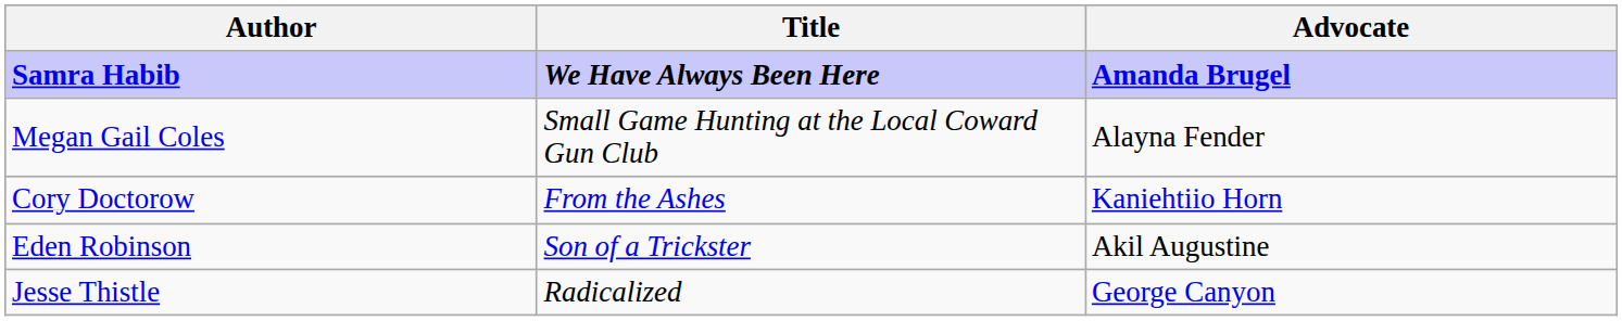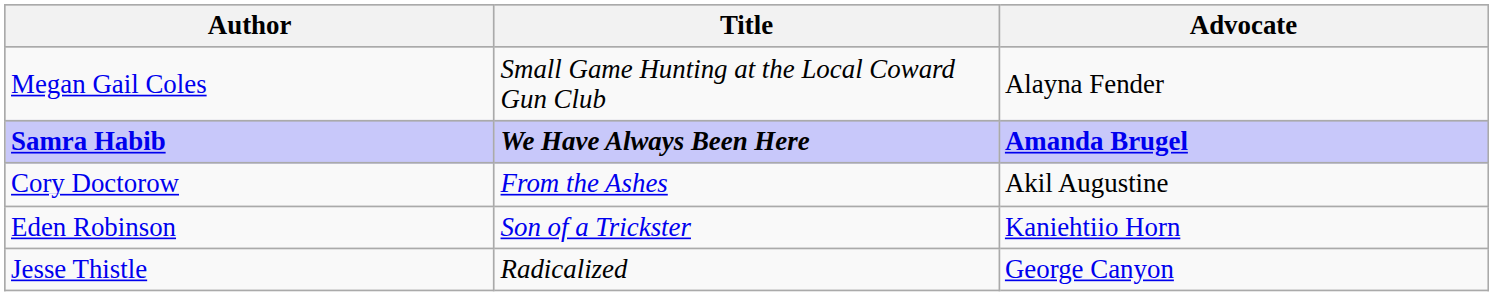 <table class="wikitable" style="width:100%;">
 <tr>
 <th width=33%>Author</th>
 <th width=34%>Title</th>
 <th width=34%>Advocate</th>
 </tr>
 <tr>
+<td><a href='#'>Megan Gail Coles</a></td>
+<td><em>Small Game Hunting at the Local Coward Gun Club</em></td>
+<td>Alayna Fender</td>
+</tr>
+<tr>
 <td style="background:#C8C8FA"><strong><a href='#'>Samra Habib</a></strong></td>
 <td style="background:#C8C8FA"><strong><em>We Have Always Been Here</em></strong></td>
 <td style="background:#C8C8FA"><strong><a href='#'>Amanda Brugel</a></strong></td>
 </tr>
 <tr>
-<td><a href='#'>Megan Gail Coles</a></td>
-<td><em>Small Game Hunting at the Local Coward Gun Club</em></td>
-<td>Alayna Fender</td>
-</tr>
-<tr>
 <td><a href='#'>Cory Doctorow</a></td>
 <td><em><a href='#'>From the Ashes</a></em></td>
-<td><a href='#'>Kaniehtiio Horn</a></td>
+<td>Akil Augustine</td>
 </tr>
 <tr>
 <td><a href='#'>Eden Robinson</a></td>
 <td><em><a href='#'>Son of a Trickster</a></em></td>
-<td>Akil Augustine</td>
+<td><a href='#'>Kaniehtiio Horn</a></td>
 </tr>
 <tr>
 <td><a href='#'>Jesse Thistle</a></td>
 <td><em>Radicalized</em></td>
 <td><a href='#'>George Canyon</a></td>
 </tr>
 </table>
